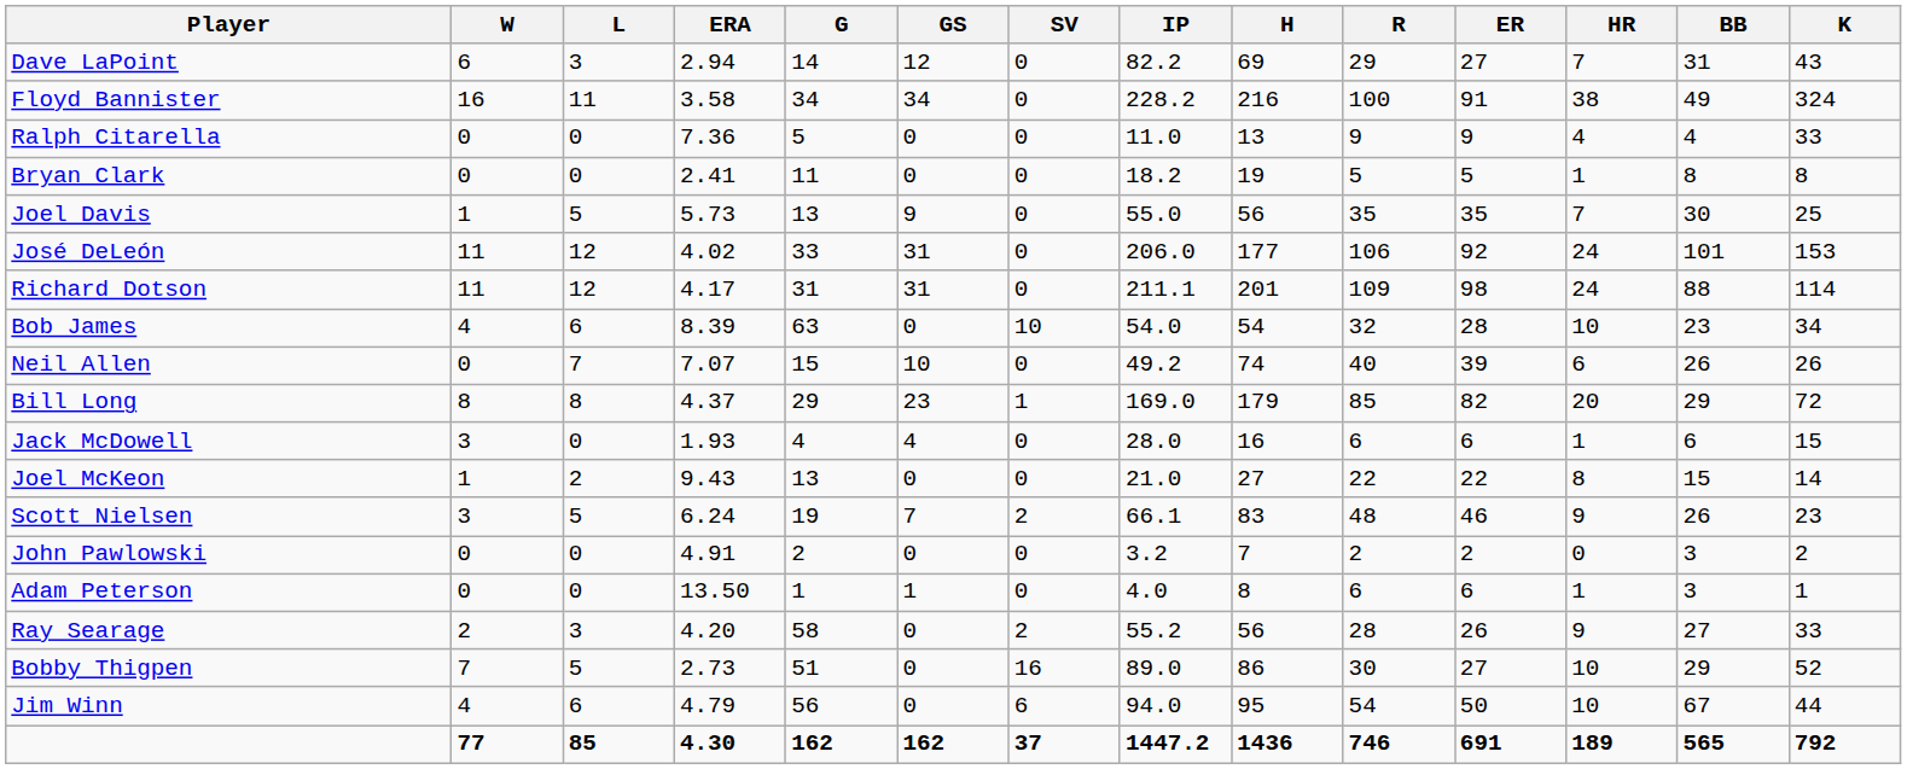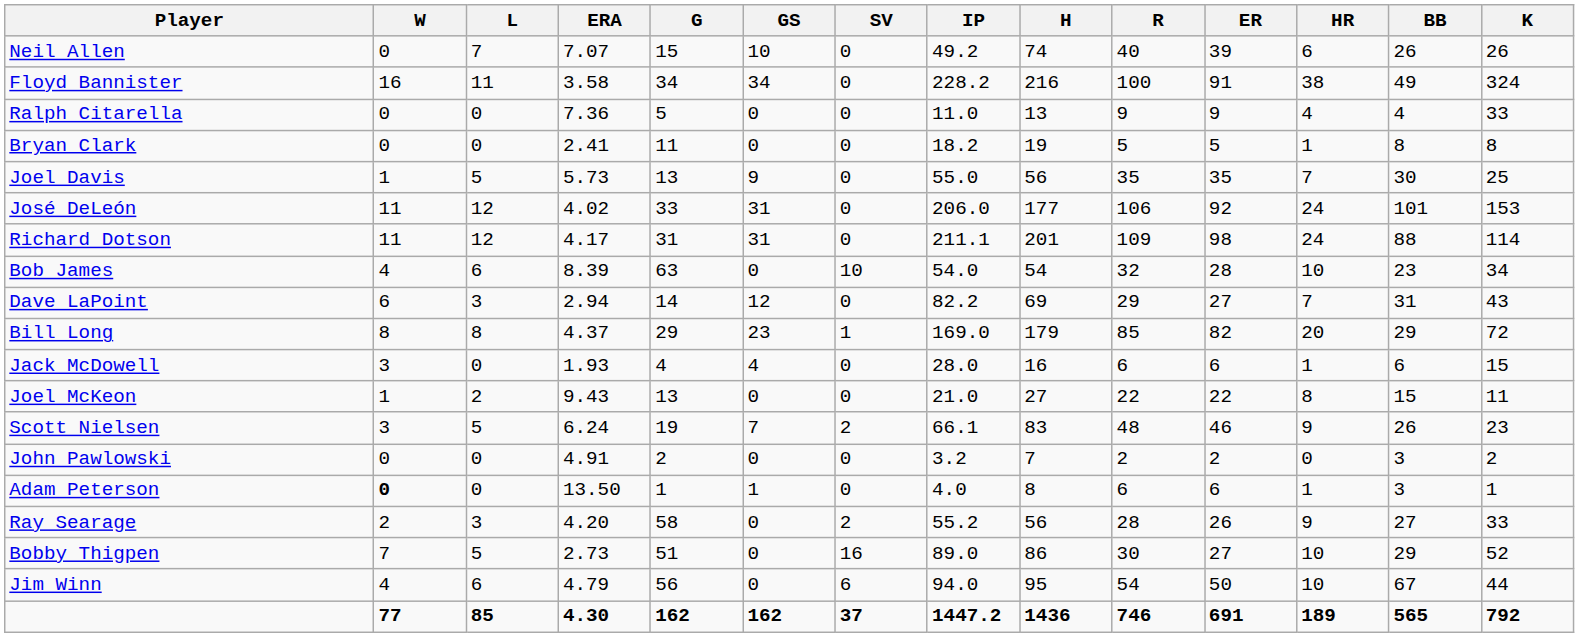 <table class="wikitable sortable">
 <tr>
 <th bgcolor="#DDDDFF" width="20%">Player</th>
 <th bgcolor="#DDDDFF" width="5%">W</th>
 <th bgcolor="#DDDDFF" width="5%">L</th>
 <th bgcolor="#DDDDFF" width="5%">ERA</th>
 <th bgcolor="#DDDDFF" width="5%">G</th>
 <th bgcolor="#DDDDFF" width="5%">GS</th>
 <th bgcolor="#DDDDFF" width="5%">SV</th>
 <th bgcolor="#DDDDFF" width="5%">IP</th>
 <th bgcolor="#DDDDFF" width="5%">H</th>
 <th bgcolor="#DDDDFF" width="5%">R</th>
 <th bgcolor="#DDDDFF" width="5%">ER</th>
 <th bgcolor="#DDDDFF" width="5%">HR</th>
 <th bgcolor="#DDDDFF" width="5%">BB</th>
 <th bgcolor="#DDDDFF" width="5%">K</th>
 </tr>
 <tr>
-<td><a href='#'>Dave LaPoint</a></td>
+<td><a href='#'>Neil Allen</a></td>
+<td>0</td>
+<td>7</td>
+<td>7.07</td>
+<td>15</td>
+<td>10</td>
+<td>0</td>
+<td>49.2</td>
+<td>74</td>
+<td>40</td>
+<td>39</td>
 <td>6</td>
-<td>3</td>
-<td>2.94</td>
-<td>14</td>
-<td>12</td>
-<td>0</td>
-<td>82.2</td>
-<td>69</td>
-<td>29</td>
-<td>27</td>
-<td>7</td>
-<td>31</td>
-<td>43</td>
+<td>26</td>
+<td>26</td>
 </tr>
 <tr>
 <td><a href='#'>Floyd Bannister</a></td>
 <td>16</td>
 <td>11</td>
 <td>3.58</td>
 <td>34</td>
 <td>34</td>
 <td>0</td>
 <td>228.2</td>
 <td>216</td>
 <td>100</td>
 <td>91</td>
 <td>38</td>
 <td>49</td>
 <td>324</td>
 </tr>
 <tr>
 <td><a href='#'>Ralph Citarella</a></td>
 <td>0</td>
 <td>0</td>
 <td>7.36</td>
 <td>5</td>
 <td>0</td>
 <td>0</td>
 <td>11.0</td>
 <td>13</td>
 <td>9</td>
 <td>9</td>
 <td>4</td>
 <td>4</td>
 <td>33</td>
 </tr>
 <tr>
 <td><a href='#'>Bryan Clark</a></td>
 <td>0</td>
 <td>0</td>
 <td>2.41</td>
 <td>11</td>
 <td>0</td>
 <td>0</td>
 <td>18.2</td>
 <td>19</td>
 <td>5</td>
 <td>5</td>
 <td>1</td>
 <td>8</td>
 <td>8</td>
 </tr>
 <tr>
 <td><a href='#'>Joel Davis</a></td>
 <td>1</td>
 <td>5</td>
 <td>5.73</td>
 <td>13</td>
 <td>9</td>
 <td>0</td>
 <td>55.0</td>
 <td>56</td>
 <td>35</td>
 <td>35</td>
 <td>7</td>
 <td>30</td>
 <td>25</td>
 </tr>
 <tr>
 <td><a href='#'>José DeLeón</a></td>
 <td>11</td>
 <td>12</td>
 <td>4.02</td>
 <td>33</td>
 <td>31</td>
 <td>0</td>
 <td>206.0</td>
 <td>177</td>
 <td>106</td>
 <td>92</td>
 <td>24</td>
 <td>101</td>
 <td>153</td>
 </tr>
 <tr>
 <td><a href='#'>Richard Dotson</a></td>
 <td>11</td>
 <td>12</td>
 <td>4.17</td>
 <td>31</td>
 <td>31</td>
 <td>0</td>
 <td>211.1</td>
 <td>201</td>
 <td>109</td>
 <td>98</td>
 <td>24</td>
 <td>88</td>
 <td>114</td>
 </tr>
 <tr>
 <td><a href='#'>Bob James</a></td>
 <td>4</td>
 <td>6</td>
 <td>8.39</td>
 <td>63</td>
 <td>0</td>
 <td>10</td>
 <td>54.0</td>
 <td>54</td>
 <td>32</td>
 <td>28</td>
 <td>10</td>
 <td>23</td>
 <td>34</td>
 </tr>
 <tr>
-<td><a href='#'>Neil Allen</a></td>
+<td><a href='#'>Dave LaPoint</a></td>
+<td>6</td>
+<td>3</td>
+<td>2.94</td>
+<td>14</td>
+<td>12</td>
 <td>0</td>
+<td>82.2</td>
+<td>69</td>
+<td>29</td>
+<td>27</td>
 <td>7</td>
-<td>7.07</td>
-<td>15</td>
-<td>10</td>
-<td>0</td>
-<td>49.2</td>
-<td>74</td>
-<td>40</td>
-<td>39</td>
-<td>6</td>
-<td>26</td>
-<td>26</td>
+<td>31</td>
+<td>43</td>
 </tr>
 <tr>
 <td><a href='#'>Bill Long</a></td>
 <td>8</td>
 <td>8</td>
 <td>4.37</td>
 <td>29</td>
 <td>23</td>
 <td>1</td>
 <td>169.0</td>
 <td>179</td>
 <td>85</td>
 <td>82</td>
 <td>20</td>
 <td>29</td>
 <td>72</td>
 </tr>
 <tr>
 <td><a href='#'>Jack McDowell</a></td>
 <td>3</td>
 <td>0</td>
 <td>1.93</td>
 <td>4</td>
 <td>4</td>
 <td>0</td>
 <td>28.0</td>
 <td>16</td>
 <td>6</td>
 <td>6</td>
 <td>1</td>
 <td>6</td>
 <td>15</td>
 </tr>
 <tr>
 <td><a href='#'>Joel McKeon</a></td>
 <td>1</td>
 <td>2</td>
 <td>9.43</td>
 <td>13</td>
 <td>0</td>
 <td>0</td>
 <td>21.0</td>
 <td>27</td>
 <td>22</td>
 <td>22</td>
 <td>8</td>
 <td>15</td>
-<td>14</td>
+<td>11</td>
 </tr>
 <tr>
 <td><a href='#'>Scott Nielsen</a></td>
 <td>3</td>
 <td>5</td>
 <td>6.24</td>
 <td>19</td>
 <td>7</td>
 <td>2</td>
 <td>66.1</td>
 <td>83</td>
 <td>48</td>
 <td>46</td>
 <td>9</td>
 <td>26</td>
 <td>23</td>
 </tr>
 <tr>
 <td><a href='#'>John Pawlowski</a></td>
 <td>0</td>
 <td>0</td>
 <td>4.91</td>
 <td>2</td>
 <td>0</td>
 <td>0</td>
 <td>3.2</td>
 <td>7</td>
 <td>2</td>
 <td>2</td>
 <td>0</td>
 <td>3</td>
 <td>2</td>
 </tr>
 <tr>
 <td><a href='#'>Adam Peterson</a></td>
-<td>0</td>
+<td><strong>0</strong></td>
 <td>0</td>
 <td>13.50</td>
 <td>1</td>
 <td>1</td>
 <td>0</td>
 <td>4.0</td>
 <td>8</td>
 <td>6</td>
 <td>6</td>
 <td>1</td>
 <td>3</td>
 <td>1</td>
 </tr>
 <tr>
 <td><a href='#'>Ray Searage</a></td>
 <td>2</td>
 <td>3</td>
 <td>4.20</td>
 <td>58</td>
 <td>0</td>
 <td>2</td>
 <td>55.2</td>
 <td>56</td>
 <td>28</td>
 <td>26</td>
 <td>9</td>
 <td>27</td>
 <td>33</td>
 </tr>
 <tr>
 <td><a href='#'>Bobby Thigpen</a></td>
 <td>7</td>
 <td>5</td>
 <td>2.73</td>
 <td>51</td>
 <td>0</td>
 <td>16</td>
 <td>89.0</td>
 <td>86</td>
 <td>30</td>
 <td>27</td>
 <td>10</td>
 <td>29</td>
 <td>52</td>
 </tr>
 <tr>
 <td><a href='#'>Jim Winn</a></td>
 <td>4</td>
 <td>6</td>
 <td>4.79</td>
 <td>56</td>
 <td>0</td>
 <td>6</td>
 <td>94.0</td>
 <td>95</td>
 <td>54</td>
 <td>50</td>
 <td>10</td>
 <td>67</td>
 <td>44</td>
 </tr>
 <tr class="sortbottom">
 <td></td>
 <td><strong>77</strong></td>
 <td><strong>85</strong></td>
 <td><strong>4.30</strong></td>
 <td><strong>162</strong></td>
 <td><strong>162</strong></td>
 <td><strong>37</strong></td>
 <td><strong>1447.2</strong></td>
 <td><strong>1436</strong></td>
 <td><strong>746</strong></td>
 <td><strong>691</strong></td>
 <td><strong>189</strong></td>
 <td><strong>565</strong></td>
 <td><strong>792</strong></td>
 </tr>
 </table>
